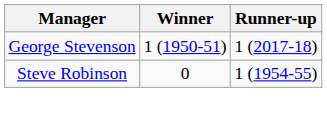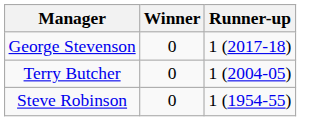 <table class="wikitable"  style="text-align: center;">
 <tr>
 <th>Manager</th>
 <th>Winner</th>
 <th>Runner-up</th>
 </tr>
 <tr>
 <td><a href='#'>George Stevenson</a></td>
-<td>1 (<a href='#'>1950-51</a>)</td>
+<td>0</td>
 <td>1 (<a href='#'>2017-18</a>)</td>
+</tr>
+<tr>
+<td><a href='#'>Terry Butcher</a></td>
+<td>0</td>
+<td>1 (<a href='#'>2004-05</a>)</td>
 </tr>
 <tr>
 <td><a href='#'>Steve Robinson</a></td>
 <td>0</td>
 <td>1 (<a href='#'>1954-55</a>)</td>
 </tr>
 </table>
